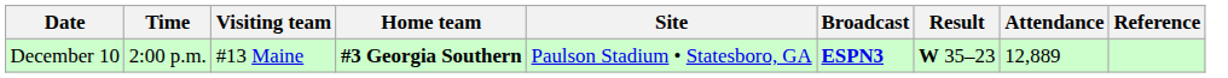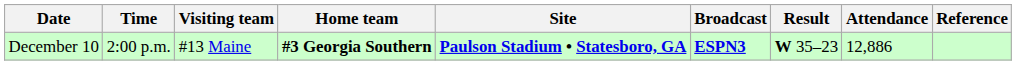 <table class="wikitable" style="font-size:95%;">
 <tr>
 <th>Date</th>
 <th>Time</th>
 <th>Visiting team</th>
 <th>Home team</th>
 <th>Site</th>
 <th>Broadcast</th>
 <th>Result</th>
 <th>Attendance</th>
 <th class="unsortable">Reference</th>
 </tr>
 <tr bgcolor= #ccffcc>
 <td>December 10</td>
 <td>2:00 p.m.</td>
 <td>#13 <a href='#'>Maine</a></td>
 <td><strong>#3 Georgia Southern</strong></td>
-<td><a href='#'>Paulson Stadium</a> • <a href='#'>Statesboro, GA</a></td>
+<td><strong><a href='#'>Paulson Stadium</a> • <a href='#'>Statesboro, GA</a></strong></td>
 <td><strong><a href='#'>ESPN3</a></strong></td>
 <td><strong>W</strong> 35–23</td>
-<td>12,889</td>
+<td>12,886</td>
 <td align="center"></td>
 </tr>
 </table>
